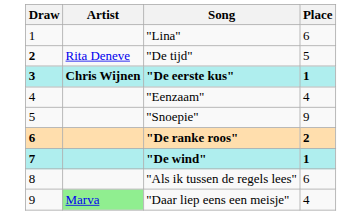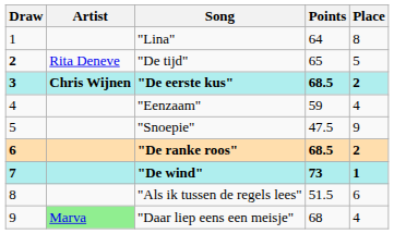 <table class="sortable wikitable" style="margin: 1em auto 1em auto">
 <tr>
 <th>Draw</th>
 <th>Artist</th>
 <th>Song</th>
+<th>Points</th>
 <th>Place</th>
 </tr>
 <tr>
 <td>1</td>
 <td></td>
 <td>"Lina"</td>
-<td>6</td>
+<td>64</td>
+<td>8</td>
 </tr>
 <tr>
 <td><strong>2</strong></td>
 <td><a href='#'>Rita Deneve</a></td>
 <td>"De tijd"</td>
+<td>65</td>
 <td>5</td>
 </tr>
 <tr style="background:paleturquoise;font-weight:bold;">
 <td>3</td>
 <td>Chris Wijnen</td>
 <td>"De eerste kus"</td>
-<td>1</td>
+<td>68.5</td>
+<td>2</td>
 </tr>
 <tr>
 <td>4</td>
 <td></td>
 <td>"Eenzaam"</td>
+<td>59</td>
 <td>4</td>
 </tr>
 <tr>
 <td>5</td>
 <td></td>
 <td>"Snoepie"</td>
+<td>47.5</td>
 <td>9</td>
 </tr>
 <tr style="background:navajowhite;font-weight:bold;">
 <td>6</td>
 <td></td>
 <td>"De ranke roos"</td>
+<td>68.5</td>
 <td>2</td>
 </tr>
 <tr style="background:paleturquoise;font-weight:bold;">
 <td>7</td>
 <td></td>
 <td>"De wind"</td>
+<td>73</td>
 <td>1</td>
 </tr>
 <tr>
 <td>8</td>
 <td></td>
 <td>"Als ik tussen de regels lees"</td>
+<td>51.5</td>
 <td>6</td>
 </tr>
 <tr>
 <td>9</td>
 <td style="background: lightgreen;"><a href='#'>Marva</a></td>
 <td>"Daar liep eens een meisje"</td>
+<td>68</td>
 <td>4</td>
 </tr>
 </table>
